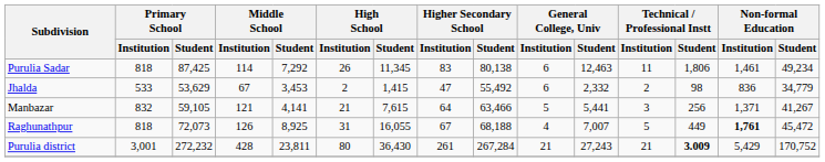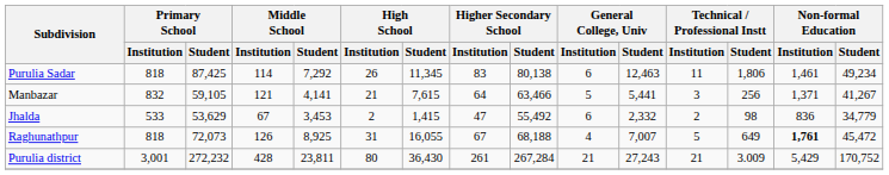 <table class="wikitable" style="text-align:center;font-size: 9pt">
 <tr>
 <th width="110" rowspan="2">Subdivision</th>
 <th colspan="2">Primary<br>School</th>
 <th colspan="2">Middle<br>School</th>
 <th colspan="2">High<br>School</th>
 <th colspan="2">Higher Secondary<br>School</th>
 <th colspan="2">General<br>College, Univ</th>
 <th colspan="2">Technical /<br>Professional Instt</th>
 <th colspan="2">Non-formal<br>Education</th>
 </tr>
 <tr>
 <th width="30">Institution</th>
 <th width="30">Student</th>
 <th width="30">Institution</th>
 <th width="30">Student</th>
 <th width="30">Institution</th>
 <th width="30">Student</th>
 <th width="30">Institution</th>
 <th width="30">Student</th>
 <th width="30">Institution</th>
 <th width="30">Student</th>
 <th width="30">Institution</th>
 <th width="30">Student</th>
 <th width="30">Institution</th>
 <th width="30">Student<br></th>
 </tr>
 <tr>
 <td align=left><a href='#'>Purulia Sadar</a></td>
 <td align="center">818</td>
 <td align="center">87,425</td>
 <td align="center">114</td>
 <td align="center">7,292</td>
 <td align="center">26</td>
 <td align="center">11,345</td>
 <td align="center">83</td>
 <td align="center">80,138</td>
 <td align="center">6</td>
 <td align="center">12,463</td>
 <td align="center">11</td>
 <td align="center">1,806</td>
 <td align="center">1,461</td>
 <td align="center">49,234</td>
 </tr>
 <tr>
+<td align=left>Manbazar</td>
+<td align="center">832</td>
+<td align="center">59,105</td>
+<td align="center">121</td>
+<td align="center">4,141</td>
+<td align="center">21</td>
+<td align="center">7,615</td>
+<td align="center">64</td>
+<td align="center">63,466</td>
+<td align="center">5</td>
+<td align="center">5,441</td>
+<td align="center">3</td>
+<td align="center">256</td>
+<td align="center">1,371</td>
+<td align="center">41,267</td>
+</tr>
+<tr>
 <td align=left><a href='#'>Jhalda</a></td>
 <td align="center">533</td>
 <td align="center">53,629</td>
 <td align="center">67</td>
 <td align="center">3,453</td>
 <td align="center">2</td>
 <td align="center">1,415</td>
 <td align="center">47</td>
 <td align="center">55,492</td>
 <td align="center">6</td>
 <td align="center">2,332</td>
 <td align="center">2</td>
 <td align="center">98</td>
 <td align="center">836</td>
 <td align="center">34,779</td>
 </tr>
 <tr>
-<td align=left>Manbazar</td>
-<td align="center">832</td>
-<td align="center">59,105</td>
-<td align="center">121</td>
-<td align="center">4,141</td>
-<td align="center">21</td>
-<td align="center">7,615</td>
-<td align="center">64</td>
-<td align="center">63,466</td>
-<td align="center">5</td>
-<td align="center">5,441</td>
-<td align="center">3</td>
-<td align="center">256</td>
-<td align="center">1,371</td>
-<td align="center">41,267</td>
-</tr>
-<tr>
 <td align=left><a href='#'>Raghunathpur</a></td>
 <td align="center">818</td>
 <td align="center">72,073</td>
 <td align="center">126</td>
 <td align="center">8,925</td>
 <td align="center">31</td>
 <td align="center">16,055</td>
 <td align="center">67</td>
 <td align="center">68,188</td>
 <td align="center">4</td>
 <td align="center">7,007</td>
 <td align="center">5</td>
-<td align="center">449</td>
+<td align="center">649</td>
 <td align="center"><strong>1,761</strong></td>
 <td align="center">45,472</td>
 </tr>
 <tr>
 <td align=left><a href='#'>Purulia district</a></td>
 <td align="center">3,001</td>
 <td align="center">272,232</td>
 <td align="center">428</td>
 <td align="center">23,811</td>
 <td align="center">80</td>
 <td align="center">36,430</td>
 <td align="center">261</td>
 <td align="center">267,284</td>
 <td align="center">21</td>
 <td align="center">27,243</td>
 <td align="center">21</td>
-<td align="center"><strong>3.009</strong></td>
+<td align="center">3.009</td>
 <td align="center">5,429</td>
 <td align="center">170,752</td>
 </tr>
 <tr>
 </tr>
 </table>
